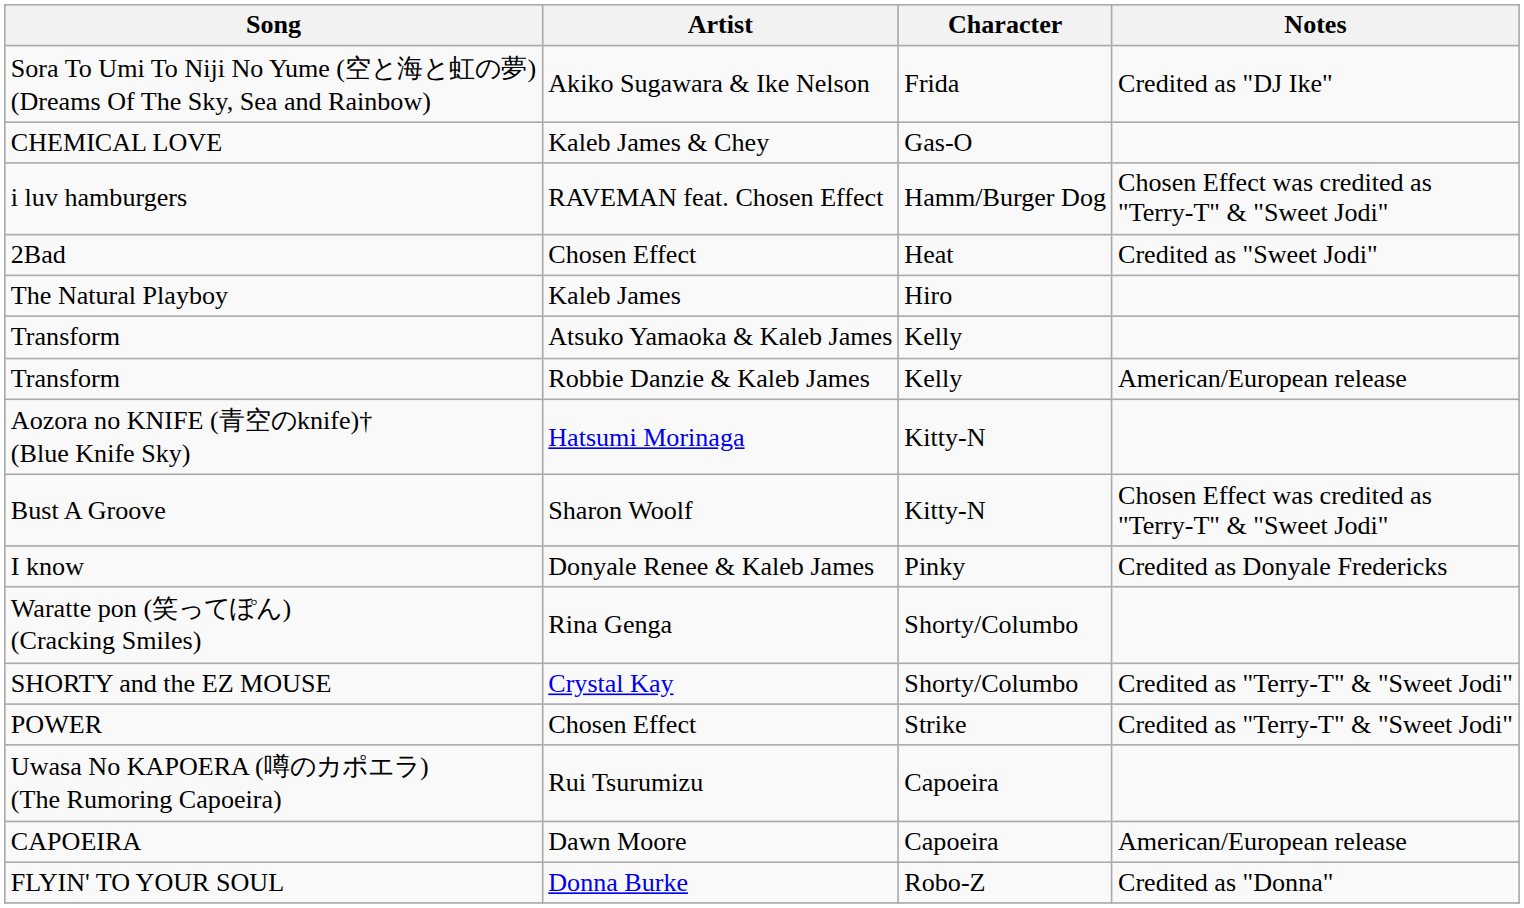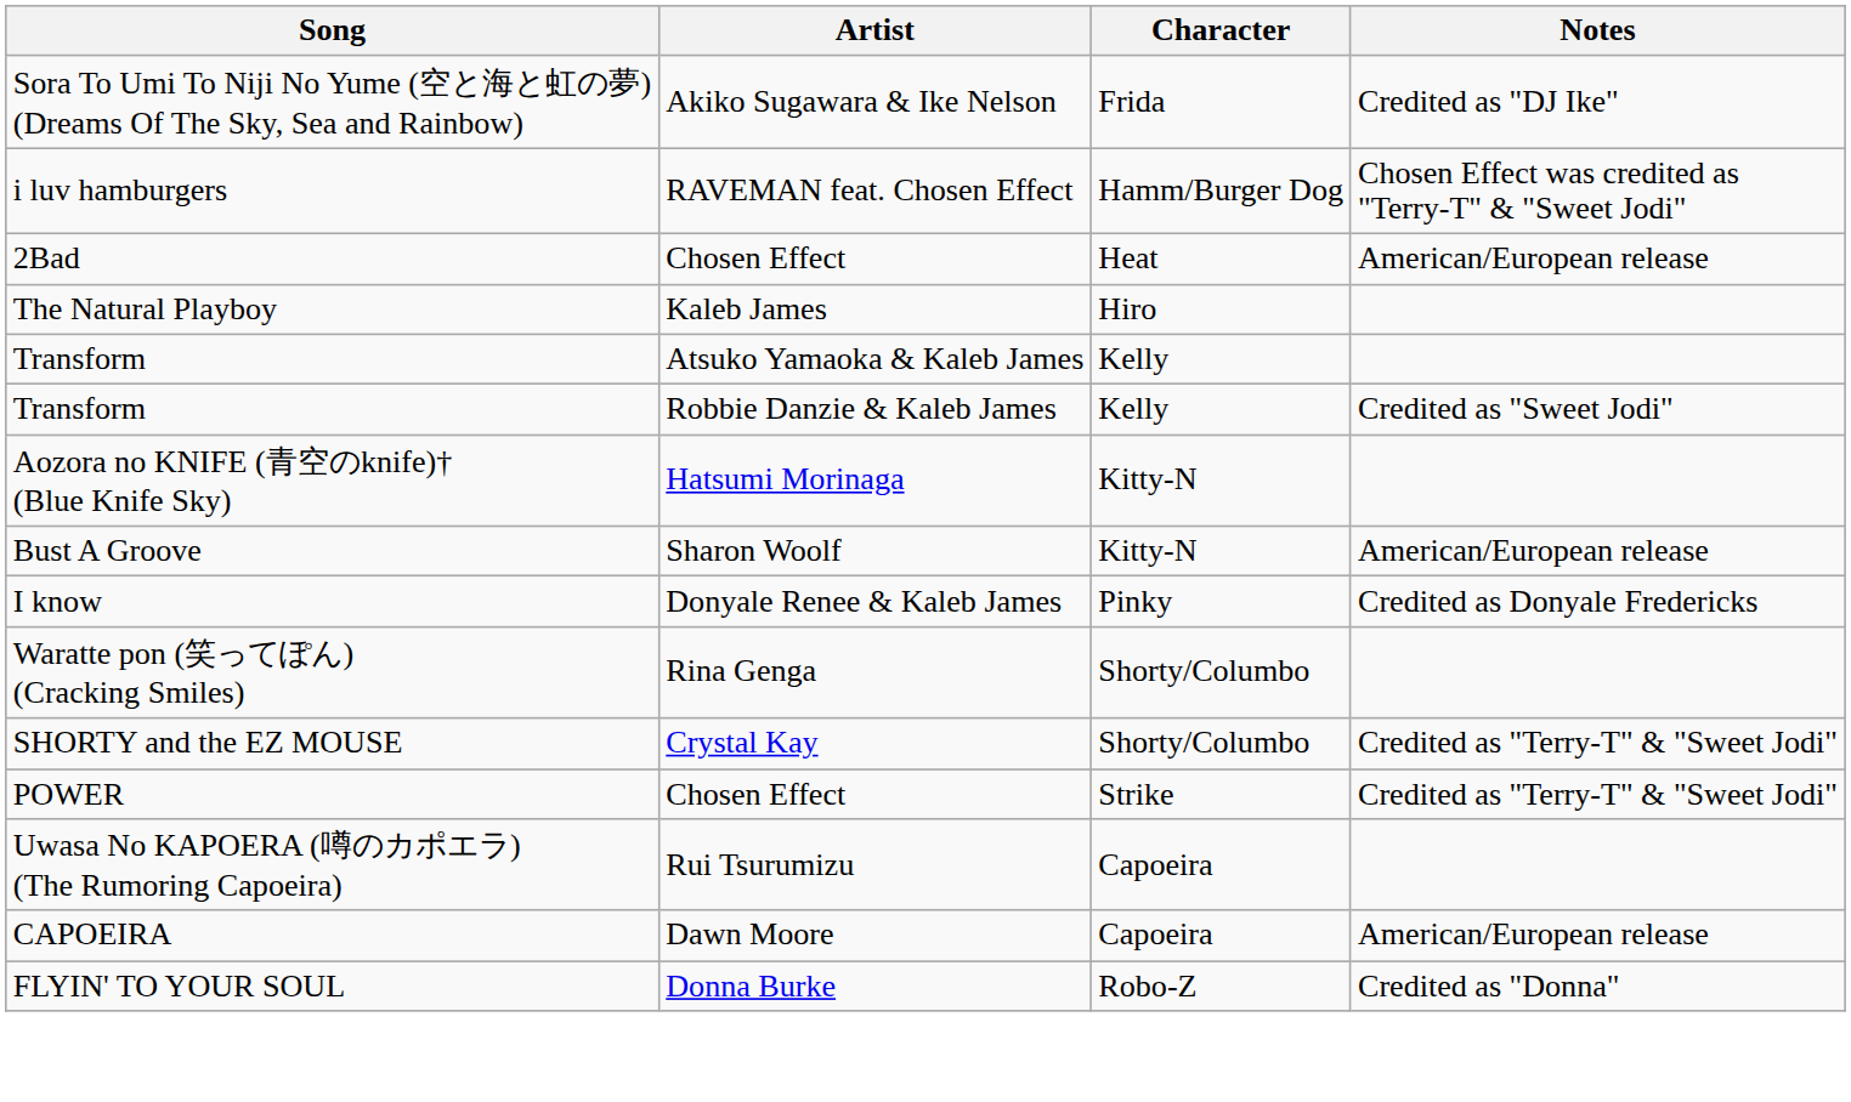 <table class="wikitable">
 <tr>
 <th>Song</th>
 <th>Artist</th>
 <th>Character</th>
 <th>Notes</th>
 </tr>
 <tr>
 <td>Sora To Umi To Niji No Yume (空と海と虹の夢)<br>(Dreams Of The Sky, Sea and Rainbow)</td>
 <td>Akiko Sugawara & Ike Nelson</td>
 <td>Frida</td>
 <td>Credited as "DJ Ike"</td>
 </tr>
 <tr>
-<td>CHEMICAL LOVE</td>
-<td>Kaleb James & Chey</td>
-<td>Gas-O</td>
-<td></td>
-</tr>
-<tr>
 <td>i luv hamburgers</td>
 <td>RAVEMAN feat. Chosen Effect</td>
 <td>Hamm/Burger Dog</td>
 <td>Chosen Effect was credited as<br>"Terry-T" & "Sweet Jodi"</td>
 </tr>
 <tr>
 <td>2Bad</td>
 <td>Chosen Effect</td>
 <td>Heat</td>
-<td>Credited as "Sweet Jodi"</td>
+<td>American/European release</td>
 </tr>
 <tr>
 <td>The Natural Playboy</td>
 <td>Kaleb James</td>
 <td>Hiro</td>
 <td></td>
 </tr>
 <tr>
 <td>Transform</td>
 <td>Atsuko Yamaoka & Kaleb James</td>
 <td>Kelly</td>
 <td></td>
 </tr>
 <tr>
 <td>Transform</td>
 <td>Robbie Danzie & Kaleb James</td>
 <td>Kelly</td>
-<td>American/European release</td>
+<td>Credited as "Sweet Jodi"</td>
 </tr>
 <tr>
 <td>Aozora no KNIFE (青空のknife)†<br>(Blue Knife Sky)</td>
 <td><a href='#'>Hatsumi Morinaga</a></td>
 <td>Kitty-N</td>
 <td></td>
 </tr>
 <tr>
 <td>Bust A Groove</td>
 <td>Sharon Woolf</td>
 <td>Kitty-N</td>
-<td>Chosen Effect was credited as<br>"Terry-T" & "Sweet Jodi"</td>
+<td>American/European release</td>
 </tr>
 <tr>
 <td>I know</td>
 <td>Donyale Renee & Kaleb James</td>
 <td>Pinky</td>
 <td>Credited as Donyale Fredericks</td>
 </tr>
 <tr>
 <td>Waratte pon (笑ってぽん)<br>(Cracking Smiles)</td>
 <td>Rina Genga</td>
 <td>Shorty/Columbo</td>
 <td></td>
 </tr>
 <tr>
 <td>SHORTY and the EZ MOUSE</td>
 <td><a href='#'>Crystal Kay</a></td>
 <td>Shorty/Columbo</td>
 <td>Credited as "Terry-T" & "Sweet Jodi"</td>
 </tr>
 <tr>
 <td>POWER</td>
 <td>Chosen Effect</td>
 <td>Strike</td>
 <td>Credited as "Terry-T" & "Sweet Jodi"</td>
 </tr>
 <tr>
 <td>Uwasa No KAPOERA (噂のカポエラ)<br>(The Rumoring Capoeira)</td>
 <td>Rui Tsurumizu</td>
 <td>Capoeira</td>
 <td></td>
 </tr>
 <tr>
 <td>CAPOEIRA</td>
 <td>Dawn Moore</td>
 <td>Capoeira</td>
 <td>American/European release</td>
 </tr>
 <tr>
 <td>FLYIN' TO YOUR SOUL</td>
 <td><a href='#'>Donna Burke</a></td>
 <td>Robo-Z</td>
 <td>Credited as "Donna"</td>
 </tr>
 </table>
